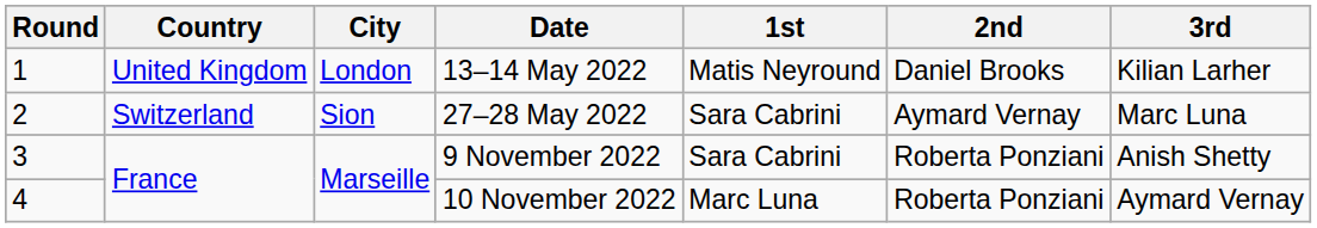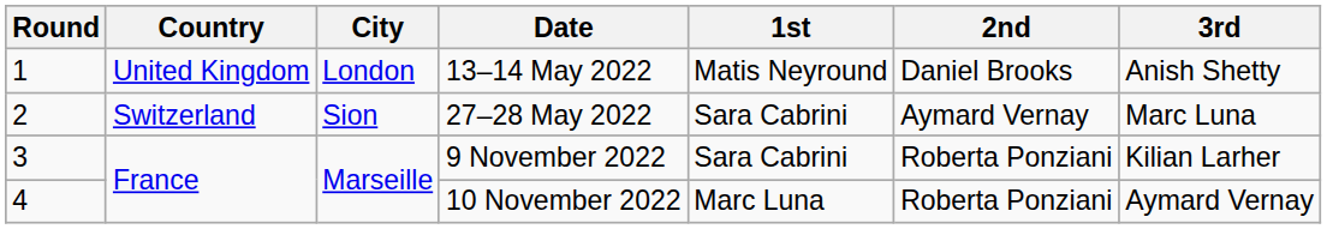 <table class="wikitable" style="font-size: 85%;">
 <tr>
 <th>Round</th>
 <th>Country</th>
 <th>City</th>
 <th>Date</th>
 <th>1st</th>
 <th>2nd</th>
 <th>3rd</th>
 </tr>
 <tr>
 <td>1</td>
 <td> <a href='#'>United Kingdom</a></td>
 <td><a href='#'>London</a></td>
 <td>13–14 May 2022</td>
 <td>Matis Neyround</td>
 <td>Daniel Brooks</td>
-<td>Kilian Larher</td>
+<td>Anish Shetty</td>
 </tr>
 <tr>
 <td>2</td>
 <td> <a href='#'>Switzerland</a></td>
 <td><a href='#'>Sion</a></td>
 <td>27–28 May 2022</td>
 <td>Sara Cabrini</td>
 <td>Aymard Vernay</td>
 <td>Marc Luna</td>
 </tr>
 <tr>
 <td>3</td>
 <td rowspan="2"> <a href='#'>France</a></td>
 <td rowspan="2"><a href='#'>Marseille</a></td>
 <td>9 November 2022</td>
 <td>Sara Cabrini</td>
 <td>Roberta Ponziani</td>
-<td>Anish Shetty</td>
+<td>Kilian Larher</td>
 </tr>
 <tr>
 <td>4</td>
 <td>10 November 2022</td>
 <td>Marc Luna</td>
 <td>Roberta Ponziani</td>
 <td>Aymard Vernay</td>
 </tr>
 </table>
